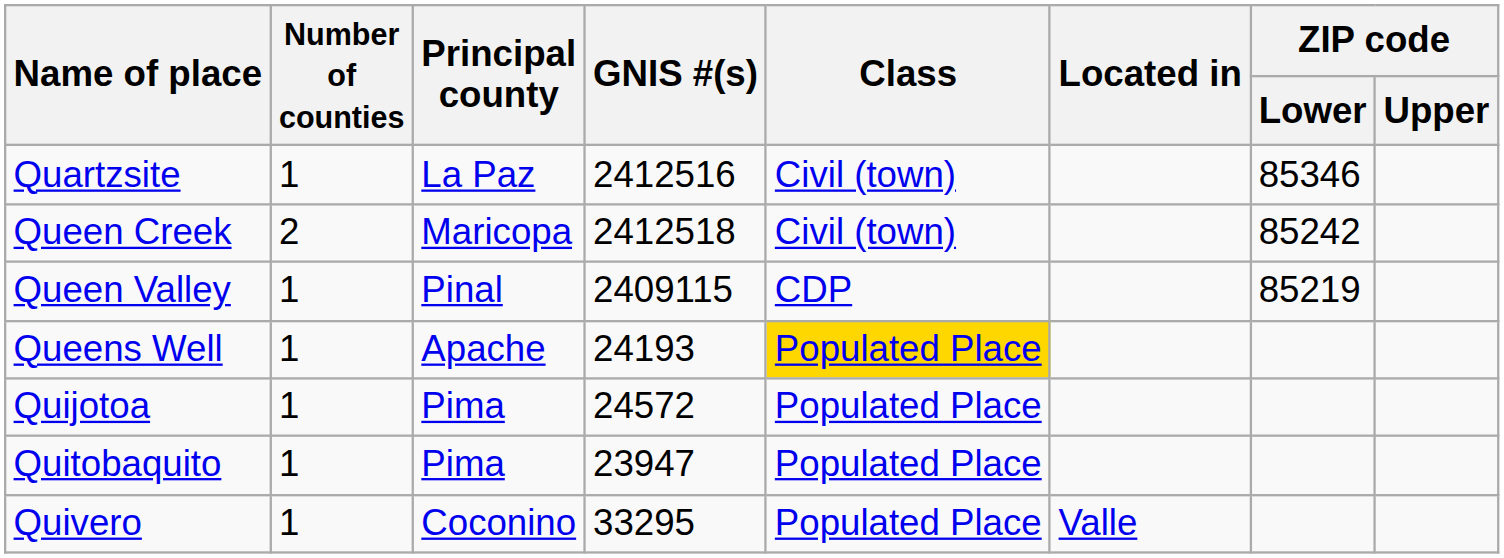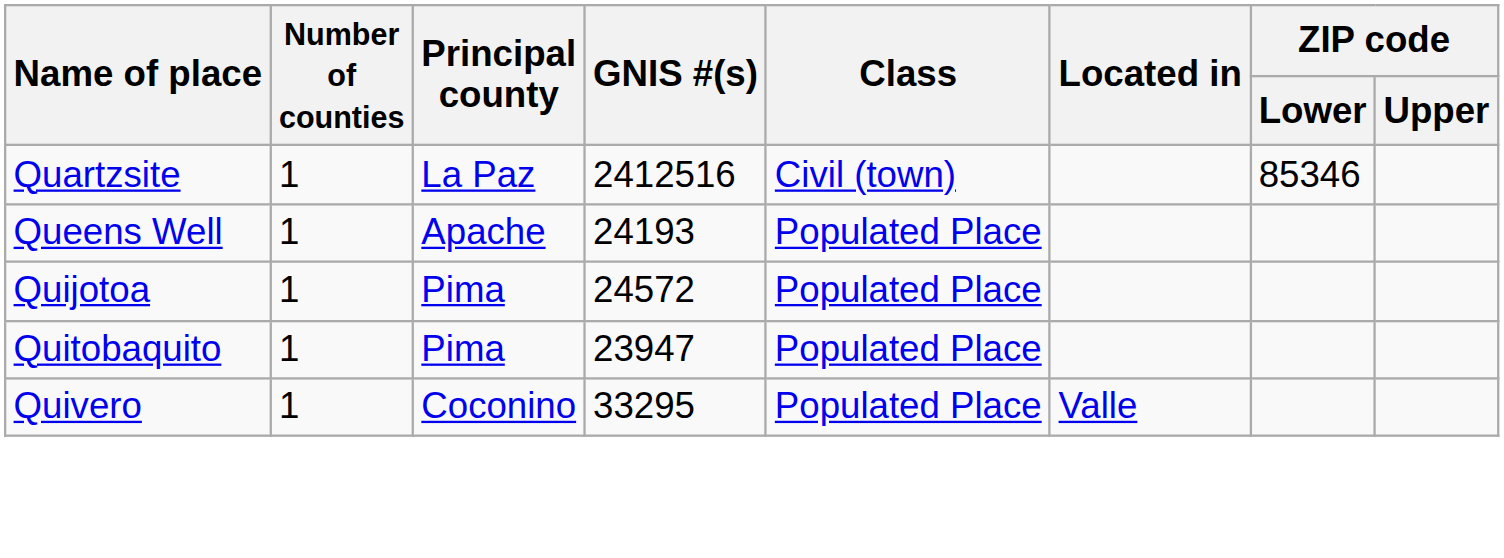 <table class="wikitable sortable">
 <tr>
 <th rowspan=2>Name of place</th>
 <th rowspan=2><small>Number <br>of<br>counties</small></th>
 <th rowspan=2>Principal <br> county</th>
 <th rowspan=2>GNIS #(s)</th>
 <th rowspan=2>Class</th>
 <th rowspan=2>Located in</th>
 <th colspan=2>ZIP code</th>
 </tr>
 <tr>
 <th>Lower</th>
 <th>Upper</th>
 </tr>
 <tr>
 <td><a href='#'>Quartzsite</a></td>
 <td>1</td>
 <td><a href='#'>La Paz</a></td>
 <td>2412516</td>
 <td><a href='#'>Civil (town)</a></td>
 <td></td>
 <td>85346</td>
 <td></td>
 </tr>
 <tr>
-<td><a href='#'>Queen Creek</a></td>
-<td>2</td>
-<td><a href='#'>Maricopa</a></td>
-<td>2412518</td>
-<td><a href='#'>Civil (town)</a></td>
-<td></td>
-<td>85242</td>
-<td></td>
-</tr>
-<tr>
-<td><a href='#'>Queen Valley</a></td>
-<td>1</td>
-<td><a href='#'>Pinal</a></td>
-<td>2409115</td>
-<td><a href='#'>CDP</a></td>
-<td></td>
-<td>85219</td>
-<td></td>
-</tr>
-<tr>
 <td><a href='#'>Queens Well</a></td>
 <td>1</td>
 <td><a href='#'>Apache</a></td>
 <td>24193</td>
-<td style="background: gold;"><a href='#'>Populated Place</a></td>
+<td><a href='#'>Populated Place</a></td>
 <td></td>
 <td></td>
 <td></td>
 </tr>
 <tr>
 <td><a href='#'>Quijotoa</a></td>
 <td>1</td>
 <td><a href='#'>Pima</a></td>
 <td>24572</td>
 <td><a href='#'>Populated Place</a></td>
 <td></td>
 <td></td>
 <td></td>
 </tr>
 <tr>
 <td><a href='#'>Quitobaquito</a></td>
 <td>1</td>
 <td><a href='#'>Pima</a></td>
 <td>23947</td>
 <td><a href='#'>Populated Place</a></td>
 <td></td>
 <td></td>
 <td></td>
 </tr>
 <tr>
 <td><a href='#'>Quivero</a></td>
 <td>1</td>
 <td><a href='#'>Coconino</a></td>
 <td>33295</td>
 <td><a href='#'>Populated Place</a></td>
 <td><a href='#'>Valle</a></td>
 <td></td>
 <td></td>
 </tr>
 </table>
